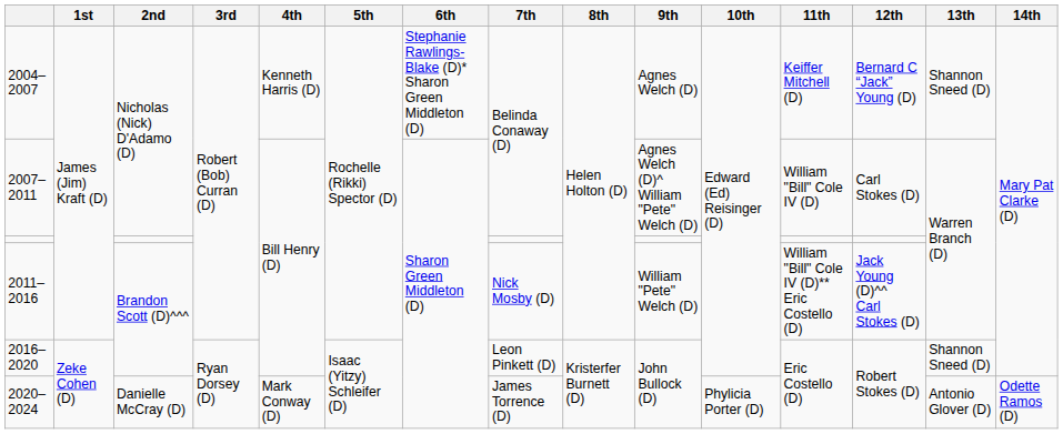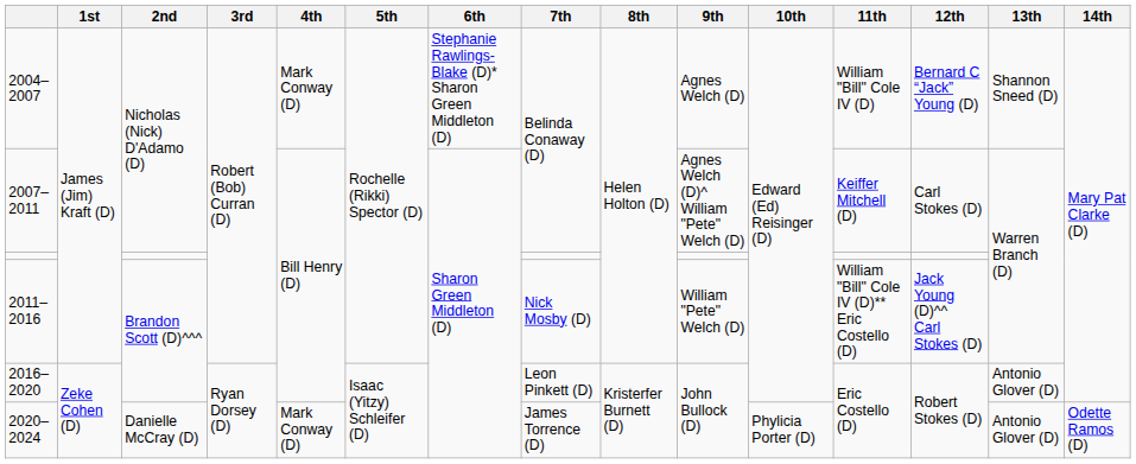 <table class="wikitable sortable">
 <tr>
 <th></th>
 <th>1st</th>
 <th>2nd</th>
 <th>3rd</th>
 <th>4th</th>
 <th>5th</th>
 <th>6th</th>
 <th>7th</th>
 <th>8th</th>
 <th>9th</th>
 <th>10th</th>
 <th>11th</th>
 <th>12th</th>
 <th>13th</th>
 <th>14th</th>
 </tr>
 <tr>
 <td>2004–2007</td>
 <td rowspan="4">James (Jim) Kraft (D)</td>
 <td rowspan="2">Nicholas (Nick) D'Adamo (D)</td>
 <td rowspan="4">Robert (Bob) Curran (D)</td>
-<td>Kenneth Harris (D)</td>
+<td>Mark Conway (D)</td>
 <td rowspan="4">Rochelle (Rikki) Spector (D)</td>
 <td><a href='#'>Stephanie Rawlings-Blake</a> (D)*<br>Sharon Green Middleton (D)</td>
 <td rowspan="2">Belinda Conaway (D)</td>
 <td rowspan="4">Helen Holton (D)</td>
 <td>Agnes Welch (D)</td>
 <td rowspan="5">Edward (Ed) Reisinger (D)</td>
-<td><a href='#'>Keiffer Mitchell</a> (D)</td>
+<td>William "Bill" Cole IV (D)</td>
 <td><a href='#'>Bernard C “Jack” Young</a> (D)</td>
 <td>Shannon Sneed (D)</td>
 <td rowspan="5"><a href='#'>Mary Pat Clarke</a> (D)</td>
 </tr>
 <tr>
 <td>2007–2011</td>
 <td rowspan="4">Bill Henry (D)</td>
 <td rowspan="5"><a href='#'>Sharon Green Middleton</a> (D)</td>
 <td>Agnes Welch (D)^<br>William "Pete" Welch (D)</td>
-<td>William "Bill" Cole IV (D)</td>
+<td><a href='#'>Keiffer Mitchell</a> (D)</td>
 <td>Carl Stokes (D)</td>
 <td rowspan="3">Warren Branch (D)</td>
 </tr>
 <tr>
 <td></td>
 <td></td>
 <td></td>
 <td></td>
 <td></td>
 <td></td>
 </tr>
 <tr>
 <td>2011–2016</td>
 <td rowspan="2"><a href='#'>Brandon Scott</a> (D)^^^</td>
 <td><a href='#'>Nick Mosby</a> (D)</td>
 <td>William "Pete" Welch (D)</td>
 <td>William "Bill" Cole IV (D)**<br>Eric Costello (D)</td>
 <td><a href='#'>Jack Young</a> (D)^^<br><a href='#'>Carl Stokes</a> (D)</td>
 </tr>
 <tr>
 <td>2016–2020</td>
 <td rowspan="2"><a href='#'>Zeke Cohen</a> (D)</td>
 <td rowspan="2">Ryan Dorsey (D)</td>
 <td rowspan="2">Isaac (Yitzy) Schleifer (D)</td>
 <td>Leon Pinkett (D)</td>
 <td rowspan="2">Kristerfer Burnett (D)</td>
 <td rowspan="2">John Bullock (D)</td>
 <td rowspan="2">Eric Costello (D)</td>
 <td rowspan="2">Robert Stokes (D)</td>
-<td>Shannon Sneed (D)</td>
+<td>Antonio Glover (D)</td>
 </tr>
 <tr>
 <td>2020–2024</td>
 <td>Danielle McCray (D)</td>
 <td>Mark Conway (D)</td>
 <td>James Torrence (D)</td>
 <td>Phylicia Porter (D)</td>
 <td>Antonio Glover (D)</td>
 <td><a href='#'>Odette Ramos</a> (D)</td>
 </tr>
 </table>
